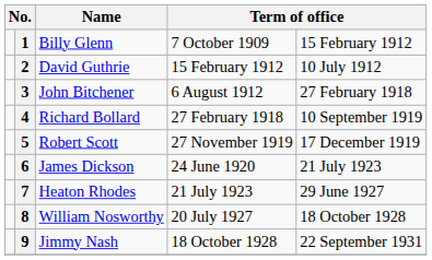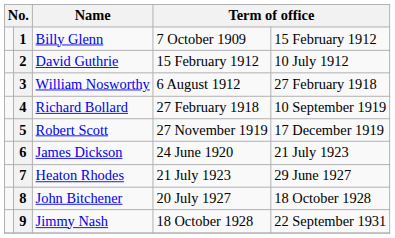 <table class="wikitable">
 <tr>
 <th colspan="2">No.</th>
 <th>Name</th>
 <th colspan="2">Term of office</th>
 </tr>
 <tr>
 <td bgcolor=></td>
 <th>1</th>
 <td><a href='#'>Billy Glenn</a></td>
 <td>7 October 1909</td>
 <td>15 February 1912</td>
 </tr>
 <tr>
 <td bgcolor=></td>
 <th>2</th>
 <td><a href='#'>David Guthrie</a></td>
 <td>15 February 1912</td>
 <td>10 July 1912</td>
 </tr>
 <tr>
 <td bgcolor=></td>
 <th>3</th>
-<td><a href='#'>John Bitchener</a></td>
+<td><a href='#'>William Nosworthy</a></td>
 <td>6 August 1912</td>
 <td>27 February 1918</td>
 </tr>
 <tr>
 <td bgcolor=></td>
 <th>4</th>
 <td><a href='#'>Richard Bollard</a></td>
 <td>27 February 1918</td>
 <td>10 September 1919</td>
 </tr>
 <tr>
 <td bgcolor=></td>
 <th>5</th>
 <td><a href='#'>Robert Scott</a></td>
 <td>27 November 1919</td>
 <td>17 December 1919</td>
 </tr>
 <tr>
 <td bgcolor=></td>
 <th>6</th>
 <td><a href='#'>James Dickson</a></td>
 <td>24 June 1920</td>
 <td>21 July 1923</td>
 </tr>
 <tr>
 <td bgcolor=></td>
 <th>7</th>
 <td><a href='#'>Heaton Rhodes</a></td>
 <td>21 July 1923</td>
 <td>29 June 1927</td>
 </tr>
 <tr>
 <td bgcolor=></td>
 <th>8</th>
-<td><a href='#'>William Nosworthy</a></td>
+<td><a href='#'>John Bitchener</a></td>
 <td>20 July 1927</td>
 <td>18 October 1928</td>
 </tr>
 <tr>
 <td bgcolor=></td>
 <th>9</th>
 <td><a href='#'>Jimmy Nash</a></td>
 <td>18 October 1928</td>
 <td>22 September 1931</td>
 </tr>
 <tr>
 </tr>
 </table>
